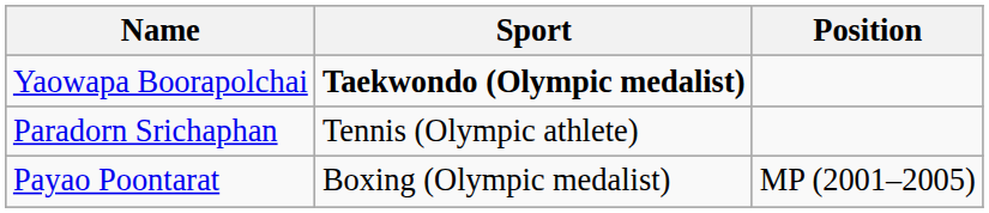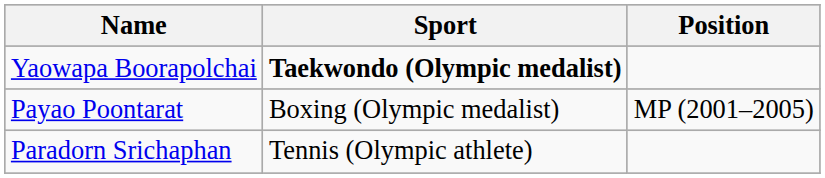 <table class="wikitable sortable">
 <tr>
 <th>Name</th>
 <th>Sport</th>
 <th>Position</th>
 </tr>
 <tr>
 <td data-sort-value="Boorapolchai,Yaowapa"><a href='#'>Yaowapa Boorapolchai</a></td>
 <td><strong>Taekwondo (Olympic medalist)</strong></td>
 <td></td>
 </tr>
 <tr>
+<td data-sort-value="Poontarat,Payao"><a href='#'>Payao Poontarat</a></td>
+<td>Boxing (Olympic medalist)</td>
+<td>MP (2001–2005)</td>
+</tr>
+<tr>
 <td data-sort-value="Srichaphan,Paradorn"><a href='#'>Paradorn Srichaphan</a></td>
 <td>Tennis (Olympic athlete)</td>
 <td></td>
 </tr>
-<tr>
-<td data-sort-value="Poontarat,Payao"><a href='#'>Payao Poontarat</a></td>
-<td>Boxing (Olympic medalist)</td>
-<td>MP (2001–2005)</td>
-</tr>
 </table>
